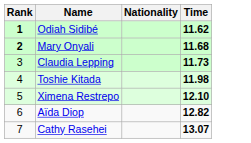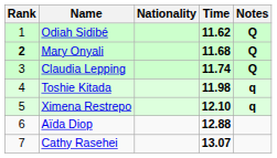 <table class="wikitable sortable" style="text-align:center">
 <tr>
 <th>Rank</th>
 <th>Name</th>
 <th>Nationality</th>
 <th>Time</th>
+<th>Notes</th>
 </tr>
 <tr bgcolor=ccffcc>
-<td><strong>1</strong></td>
+<td>1</td>
 <td align=left><a href='#'>Odiah Sidibé</a></td>
 <td align=left></td>
 <td><strong>11.62</strong></td>
+<td><strong>Q</strong></td>
 </tr>
 <tr bgcolor=ccffcc>
 <td><strong>2</strong></td>
 <td align=left><a href='#'>Mary Onyali</a></td>
 <td align=left></td>
 <td><strong>11.68</strong></td>
+<td><strong>Q</strong></td>
 </tr>
 <tr bgcolor=ccffcc>
 <td>3</td>
 <td align=left><a href='#'>Claudia Lepping</a></td>
 <td align=left></td>
-<td><strong>11.73</strong></td>
+<td><strong>11.74</strong></td>
+<td><strong>Q</strong></td>
 </tr>
 <tr bgcolor=ddffdd>
 <td>4</td>
 <td align=left><a href='#'>Toshie Kitada</a></td>
 <td align=left></td>
 <td><strong>11.98</strong></td>
+<td><strong>q</strong></td>
 </tr>
 <tr bgcolor=ddffdd>
 <td>5</td>
 <td align=left><a href='#'>Ximena Restrepo</a></td>
 <td align=left></td>
 <td><strong>12.10</strong></td>
+<td><strong>q</strong></td>
 </tr>
 <tr>
 <td>6</td>
 <td align=left><a href='#'>Aïda Diop</a></td>
 <td align=left></td>
-<td><strong>12.82</strong></td>
+<td><strong>12.88</strong></td>
+<td></td>
 </tr>
 <tr>
 <td>7</td>
 <td align=left><a href='#'>Cathy Rasehei</a></td>
 <td align=left></td>
 <td><strong>13.07</strong></td>
+<td></td>
 </tr>
 </table>
